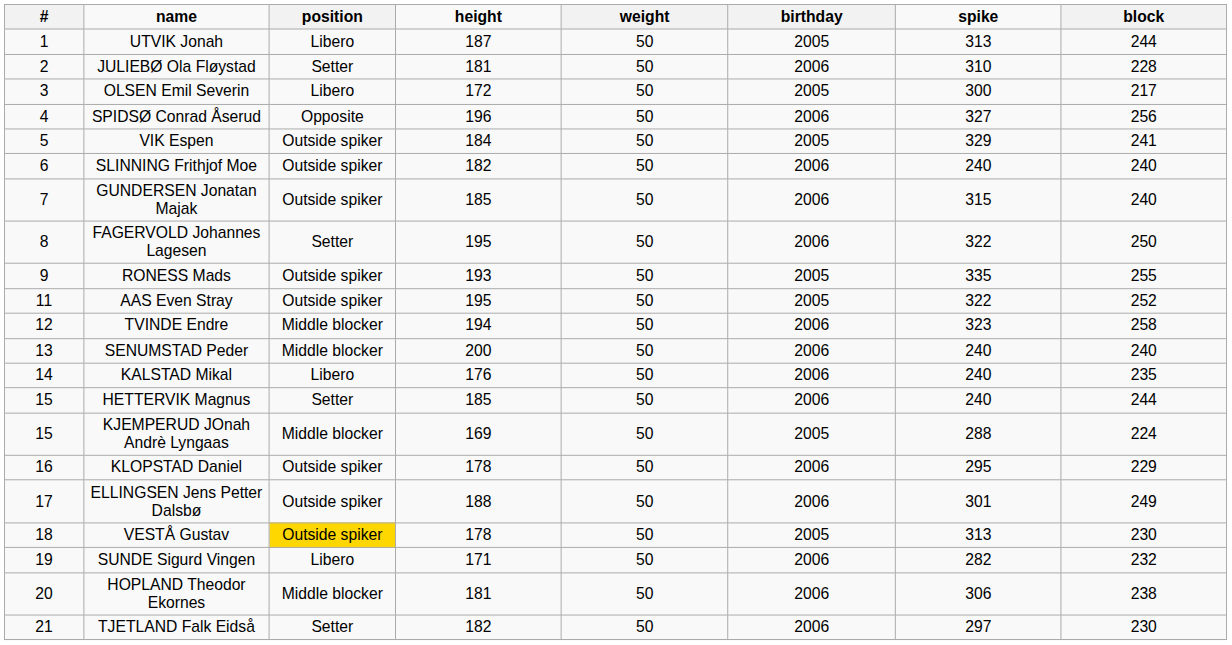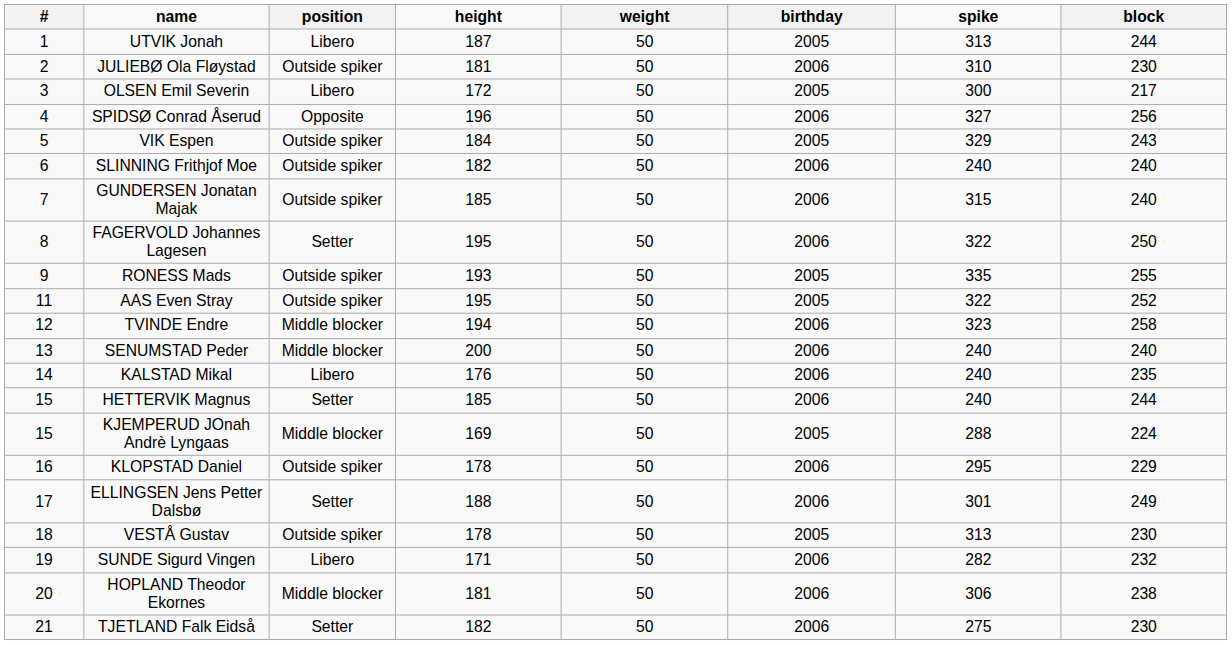 <table class="wikitable sortable" style="text-align:center;">
 <tr>
 <th style="width:5em">#</th>
 <td style="width:12em"><strong>name</strong></td>
 <th style="width:8em"><strong>position</strong></th>
 <td style="width:11em"><strong>height</strong></td>
 <th style="width:11em"><strong>weight</strong></th>
 <th style="width:11em"><strong>birthday</strong></th>
 <td style="width:11em"><strong>spike</strong></td>
 <th style="width:11em"><strong>block</strong></th>
 </tr>
 <tr>
 <td>1</td>
 <td>UTVIK Jonah</td>
 <td>Libero</td>
 <td>187</td>
 <td>50</td>
 <td>2005</td>
 <td>313</td>
 <td>244</td>
 </tr>
 <tr>
 <td>2</td>
 <td>JULIEBØ Ola Fløystad</td>
-<td>Setter</td>
+<td>Outside spiker</td>
 <td>181</td>
 <td>50</td>
 <td>2006</td>
 <td>310</td>
-<td>228</td>
+<td>230</td>
 </tr>
 <tr>
 <td>3</td>
 <td>OLSEN Emil Severin</td>
 <td>Libero</td>
 <td>172</td>
 <td>50</td>
 <td>2005</td>
 <td>300</td>
 <td>217</td>
 </tr>
 <tr>
 <td>4</td>
 <td>SPIDSØ Conrad Åserud</td>
 <td>Opposite</td>
 <td>196</td>
 <td>50</td>
 <td>2006</td>
 <td>327</td>
 <td>256</td>
 </tr>
 <tr>
 <td>5</td>
 <td>VIK Espen</td>
 <td>Outside spiker</td>
 <td>184</td>
 <td>50</td>
 <td>2005</td>
 <td>329</td>
-<td>241</td>
+<td>243</td>
 </tr>
 <tr>
 <td>6</td>
 <td>SLINNING Frithjof Moe</td>
 <td>Outside spiker</td>
 <td>182</td>
 <td>50</td>
 <td>2006</td>
 <td>240</td>
 <td>240</td>
 </tr>
 <tr>
 <td>7</td>
 <td>GUNDERSEN Jonatan Majak</td>
 <td>Outside spiker</td>
 <td>185</td>
 <td>50</td>
 <td>2006</td>
 <td>315</td>
 <td>240</td>
 </tr>
 <tr>
 <td>8</td>
 <td>FAGERVOLD Johannes Lagesen</td>
 <td>Setter</td>
 <td>195</td>
 <td>50</td>
 <td>2006</td>
 <td>322</td>
 <td>250</td>
 </tr>
 <tr>
 <td>9</td>
 <td>RONESS Mads</td>
 <td>Outside spiker</td>
 <td>193</td>
 <td>50</td>
 <td>2005</td>
 <td>335</td>
 <td>255</td>
 </tr>
 <tr>
 <td>11</td>
 <td>AAS Even Stray</td>
 <td>Outside spiker</td>
 <td>195</td>
 <td>50</td>
 <td>2005</td>
 <td>322</td>
 <td>252</td>
 </tr>
 <tr>
 <td>12</td>
 <td>TVINDE Endre</td>
 <td>Middle blocker</td>
 <td>194</td>
 <td>50</td>
 <td>2006</td>
 <td>323</td>
 <td>258</td>
 </tr>
 <tr>
 <td>13</td>
 <td>SENUMSTAD Peder</td>
 <td>Middle blocker</td>
 <td>200</td>
 <td>50</td>
 <td>2006</td>
 <td>240</td>
 <td>240</td>
 </tr>
 <tr>
 <td>14</td>
 <td>KALSTAD Mikal</td>
 <td>Libero</td>
 <td>176</td>
 <td>50</td>
 <td>2006</td>
 <td>240</td>
 <td>235</td>
 </tr>
 <tr>
 <td>15</td>
 <td>HETTERVIK Magnus</td>
 <td>Setter</td>
 <td>185</td>
 <td>50</td>
 <td>2006</td>
 <td>240</td>
 <td>244</td>
 </tr>
 <tr>
 <td>15</td>
 <td>KJEMPERUD JOnah Andrè Lyngaas</td>
 <td>Middle blocker</td>
 <td>169</td>
 <td>50</td>
 <td>2005</td>
 <td>288</td>
 <td>224</td>
 </tr>
 <tr>
 <td>16</td>
 <td>KLOPSTAD Daniel</td>
 <td>Outside spiker</td>
 <td>178</td>
 <td>50</td>
 <td>2006</td>
 <td>295</td>
 <td>229</td>
 </tr>
 <tr>
 <td>17</td>
 <td>ELLINGSEN Jens Petter Dalsbø</td>
-<td>Outside spiker</td>
+<td>Setter</td>
 <td>188</td>
 <td>50</td>
 <td>2006</td>
 <td>301</td>
 <td>249</td>
 </tr>
 <tr>
 <td>18</td>
 <td>VESTÅ Gustav</td>
-<td style="background: gold;">Outside spiker</td>
+<td>Outside spiker</td>
 <td>178</td>
 <td>50</td>
 <td>2005</td>
 <td>313</td>
 <td>230</td>
 </tr>
 <tr>
 <td>19</td>
 <td>SUNDE Sigurd Vingen</td>
 <td>Libero</td>
 <td>171</td>
 <td>50</td>
 <td>2006</td>
 <td>282</td>
 <td>232</td>
 </tr>
 <tr>
 <td>20</td>
 <td>HOPLAND Theodor Ekornes</td>
 <td>Middle blocker</td>
 <td>181</td>
 <td>50</td>
 <td>2006</td>
 <td>306</td>
 <td>238</td>
 </tr>
 <tr>
 <td>21</td>
 <td>TJETLAND Falk Eidså</td>
 <td>Setter</td>
 <td>182</td>
 <td>50</td>
 <td>2006</td>
-<td>297</td>
+<td>275</td>
 <td>230</td>
 </tr>
 <tr>
 </tr>
 </table>
